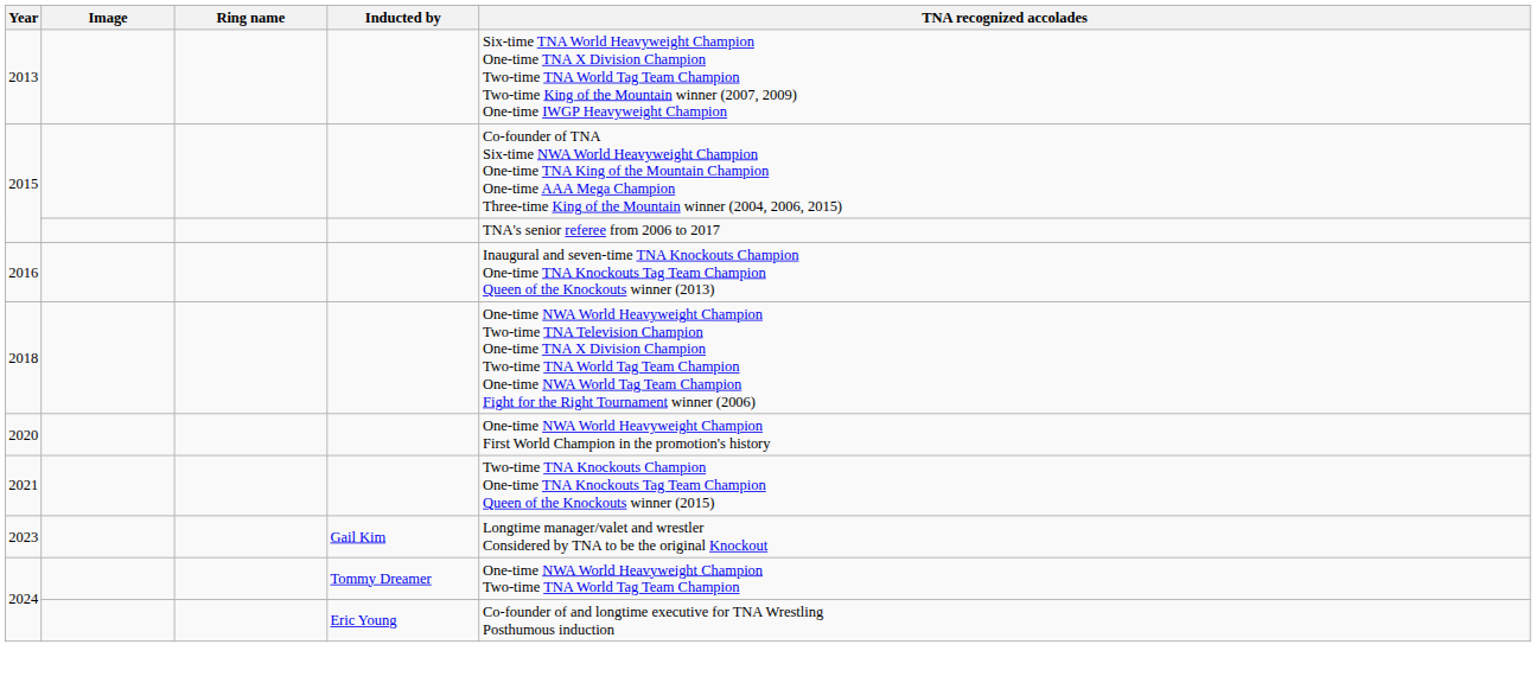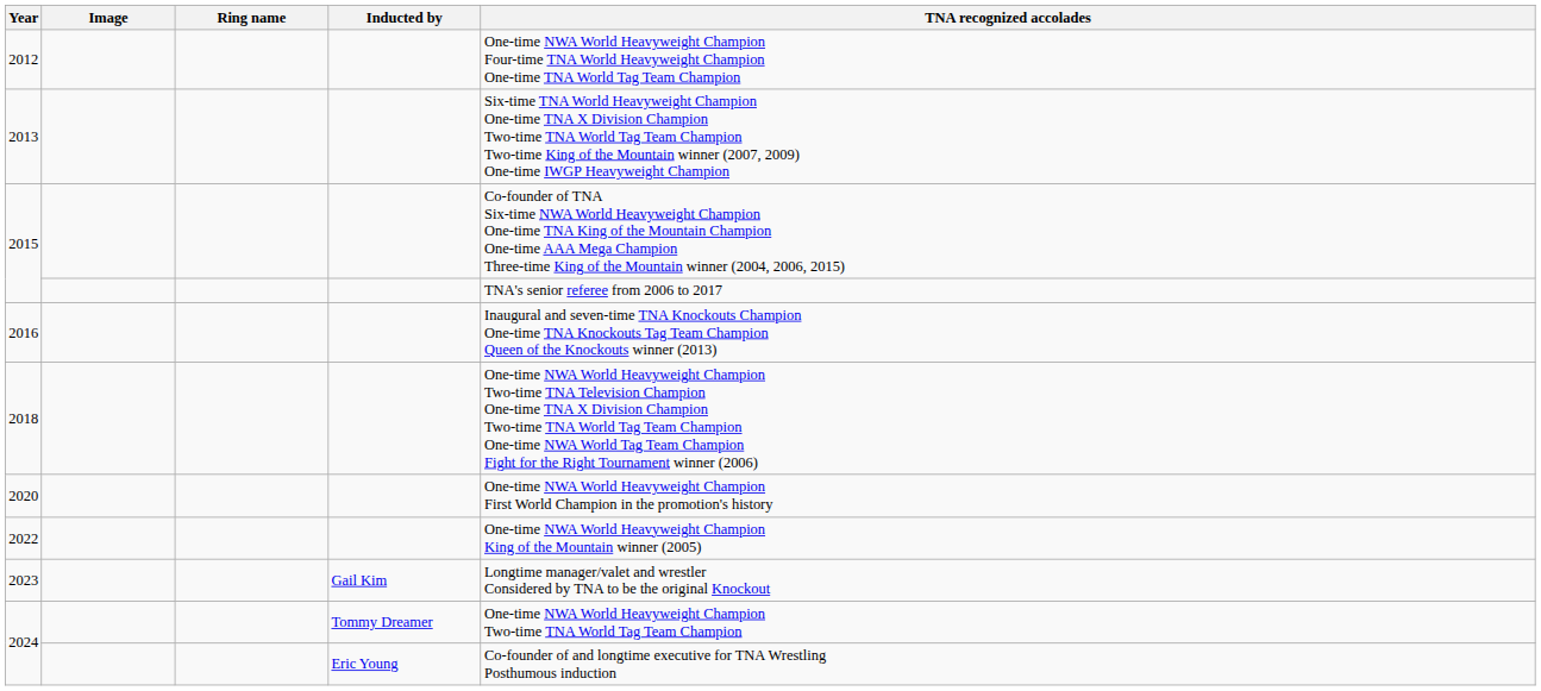 <table class="wikitable sortable" style="font-size: 95%">
 <tr>
 <th style="width:1%;"><strong>Year</strong></th>
 <th class="unsortable"><strong>Image</strong></th>
 <th style="width:10%;"><strong>Ring name</strong><br></th>
 <th style="width:10%;"><strong>Inducted by</strong></th>
 <th class="unsortable"><strong>TNA recognized accolades</strong></th>
+</tr>
+<tr>
+<td>2012</td>
+<td></td>
+<td><br></td>
+<td></td>
+<td>One-time <a href='#'>NWA World Heavyweight Champion</a><br>Four-time <a href='#'>TNA World Heavyweight Champion</a><br>One-time <a href='#'>TNA World Tag Team Champion</a></td>
 </tr>
 <tr>
 <td>2013</td>
 <td></td>
 <td></td>
 <td></td>
 <td>Six-time <a href='#'>TNA World Heavyweight Champion</a><br>One-time <a href='#'>TNA X Division Champion</a><br>Two-time <a href='#'>TNA World Tag Team Champion</a><br>Two-time <a href='#'>King of the Mountain</a> winner (2007, 2009)<br>One-time <a href='#'>IWGP Heavyweight Champion</a></td>
 </tr>
 <tr>
 <td rowspan=2>2015</td>
 <td></td>
 <td></td>
 <td></td>
 <td>Co-founder of TNA<br>Six-time <a href='#'>NWA World Heavyweight Champion</a><br>One-time <a href='#'>TNA King of the Mountain Champion</a><br>One-time <a href='#'>AAA Mega Champion</a><br>Three-time <a href='#'>King of the Mountain</a> winner (2004, 2006, 2015)</td>
 </tr>
 <tr>
 <td></td>
 <td></td>
 <td></td>
 <td>TNA's senior <a href='#'>referee</a> from 2006 to 2017</td>
 </tr>
 <tr>
 <td>2016</td>
 <td></td>
 <td></td>
 <td></td>
 <td>Inaugural and seven-time <a href='#'>TNA Knockouts Champion</a><br>One-time <a href='#'>TNA Knockouts Tag Team Champion</a><br><a href='#'>Queen of the Knockouts</a> winner (2013)</td>
 </tr>
 <tr>
 <td>2018</td>
 <td></td>
 <td><br></td>
 <td></td>
 <td>One-time <a href='#'>NWA World Heavyweight Champion</a><br>Two-time <a href='#'>TNA Television Champion</a><br>One-time <a href='#'>TNA X Division Champion</a><br>Two-time <a href='#'>TNA World Tag Team Champion</a><br>One-time <a href='#'>NWA World Tag Team Champion</a><br><a href='#'>Fight for the Right Tournament</a> winner (2006)</td>
 </tr>
 <tr>
 <td>2020</td>
 <td></td>
 <td></td>
 <td></td>
 <td>One-time <a href='#'>NWA World Heavyweight Champion</a><br>First World Champion in the promotion's history</td>
 </tr>
 <tr>
-<td>2021</td>
+<td>2022</td>
 <td></td>
 <td><br></td>
 <td></td>
-<td>Two-time <a href='#'>TNA Knockouts Champion</a><br>One-time <a href='#'>TNA Knockouts Tag Team Champion</a><br><a href='#'>Queen of the Knockouts</a> winner (2015)</td>
+<td>One-time <a href='#'>NWA World Heavyweight Champion</a><br><a href='#'>King of the Mountain</a> winner (2005)</td>
 </tr>
 <tr>
 <td>2023</td>
 <td></td>
 <td><br></td>
 <td><a href='#'>Gail Kim</a></td>
 <td>Longtime manager/valet and wrestler<br>Considered by TNA to be the original <a href='#'>Knockout</a></td>
 </tr>
 <tr>
 <td rowspan=2>2024</td>
 <td></td>
 <td><br></td>
 <td><a href='#'>Tommy Dreamer</a></td>
 <td>One-time <a href='#'>NWA World Heavyweight Champion</a><br>Two-time <a href='#'>TNA World Tag Team Champion</a></td>
 </tr>
 <tr>
 <td></td>
 <td></td>
 <td><a href='#'>Eric Young</a></td>
 <td>Co-founder of and longtime executive for TNA Wrestling<br>Posthumous induction</td>
 </tr>
 </table>
